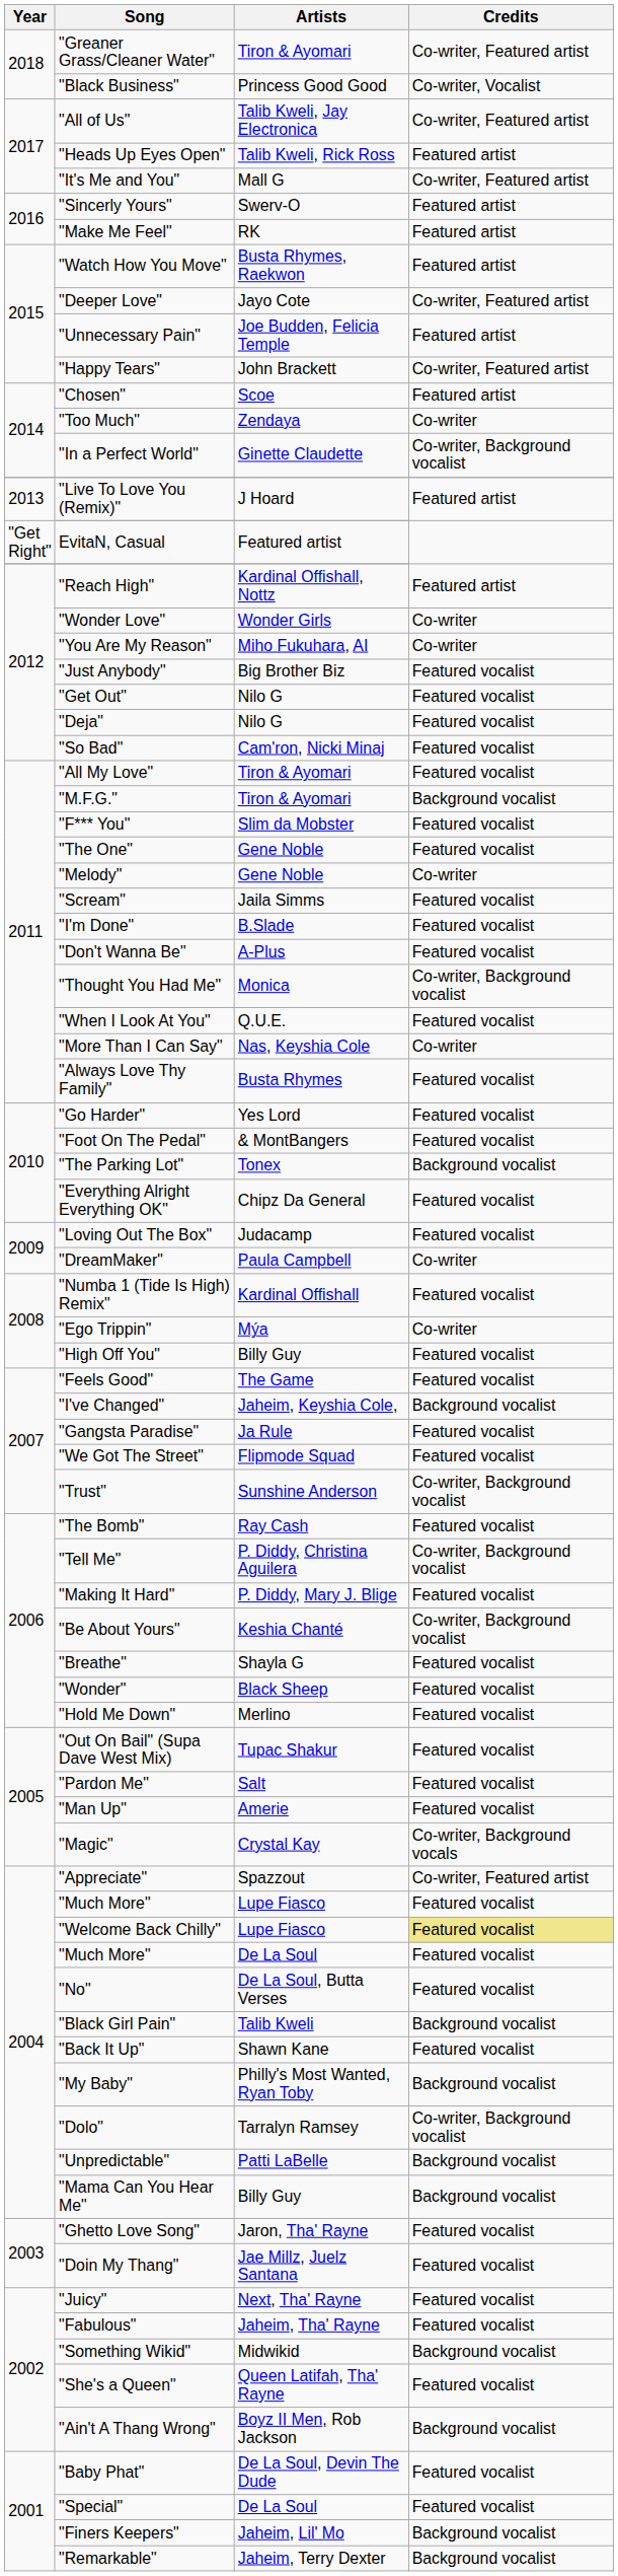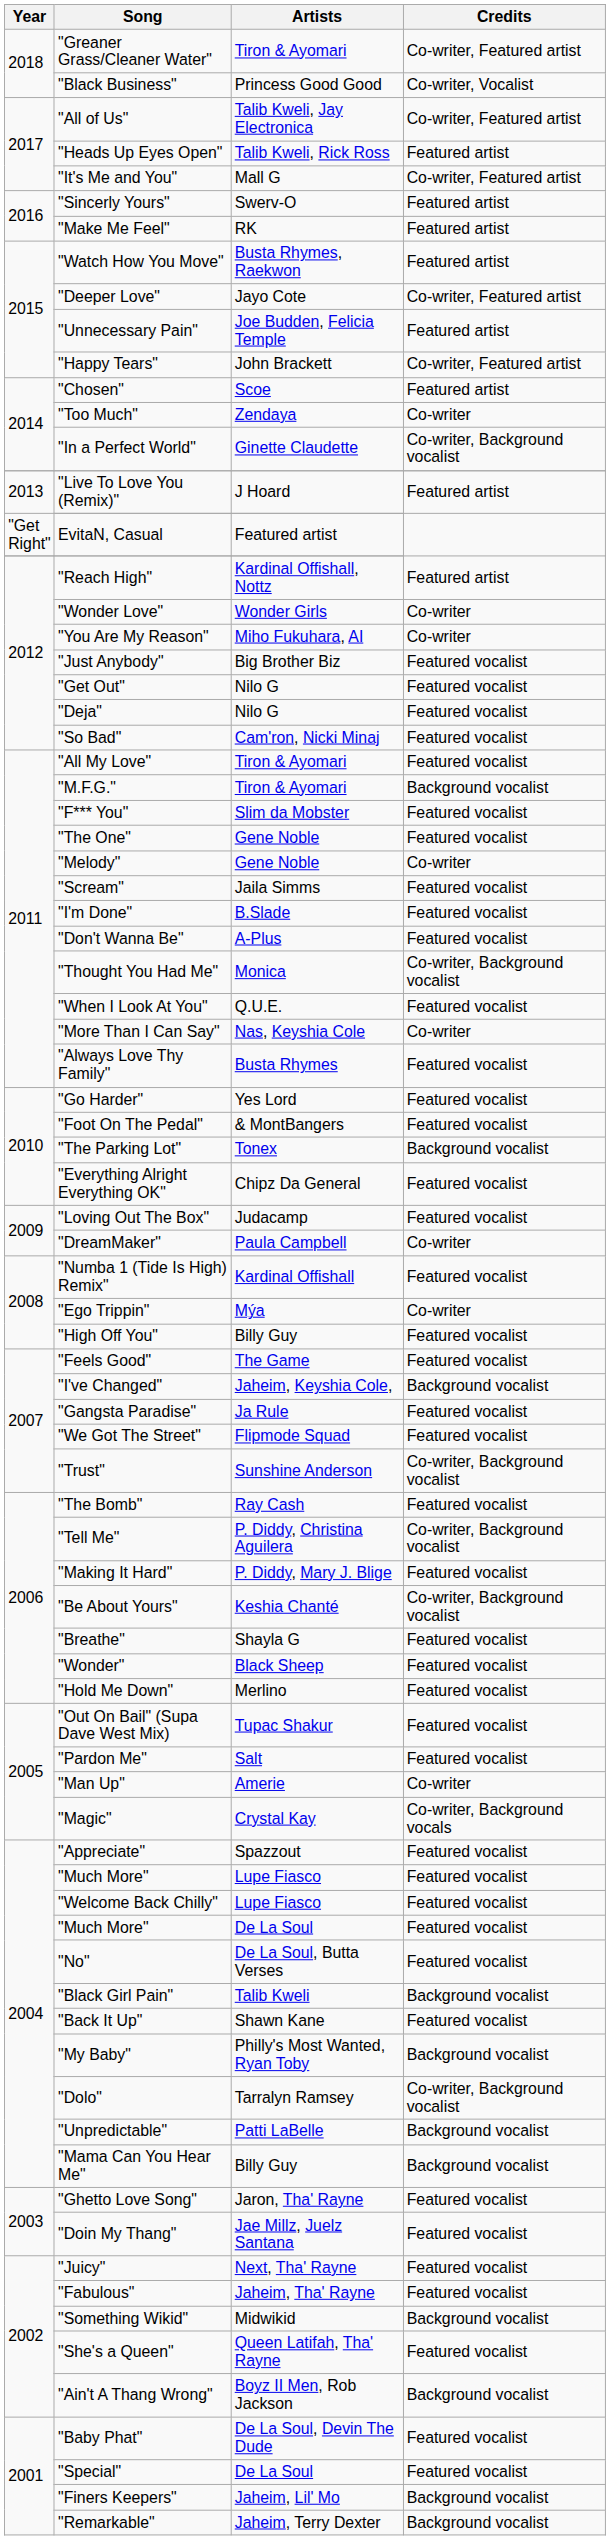 <table class="wikitable">
 <tr>
 <th width="33">Year</th>
 <th width="200">Song</th>
 <th width="200">Artists</th>
 <th width="250">Credits</th>
 </tr>
 <tr>
 <td rowspan=2>2018</td>
 <td>"Greaner Grass/Cleaner Water"</td>
 <td><a href='#'>Tiron & Ayomari</a></td>
 <td>Co-writer, Featured artist</td>
 </tr>
 <tr>
 <td>"Black Business"</td>
 <td>Princess Good Good</td>
 <td>Co-writer, Vocalist</td>
 </tr>
 <tr>
 <td rowspan=3>2017</td>
 <td>"All of Us"</td>
 <td><a href='#'>Talib Kweli</a>, <a href='#'>Jay Electronica</a></td>
 <td>Co-writer, Featured artist</td>
 </tr>
 <tr>
 <td>"Heads Up Eyes Open"</td>
 <td><a href='#'>Talib Kweli</a>, <a href='#'>Rick Ross</a></td>
 <td>Featured artist</td>
 </tr>
 <tr>
 <td>"It's Me and You"</td>
 <td>Mall G</td>
 <td>Co-writer, Featured artist</td>
 </tr>
 <tr>
 <td rowspan=2>2016</td>
 <td>"Sincerly Yours"</td>
 <td>Swerv-O</td>
 <td>Featured artist</td>
 </tr>
 <tr>
 <td>"Make Me Feel"</td>
 <td>RK</td>
 <td>Featured artist</td>
 </tr>
 <tr>
 <td rowspan=4>2015</td>
 <td>"Watch How You Move"</td>
 <td><a href='#'>Busta Rhymes</a>, <a href='#'>Raekwon</a></td>
 <td>Featured artist</td>
 </tr>
 <tr>
 <td>"Deeper Love"</td>
 <td>Jayo Cote</td>
 <td>Co-writer, Featured artist</td>
 </tr>
 <tr>
 <td>"Unnecessary Pain"</td>
 <td><a href='#'>Joe Budden</a>, <a href='#'>Felicia Temple</a></td>
 <td>Featured artist</td>
 </tr>
 <tr>
 <td>"Happy Tears"</td>
 <td>John Brackett</td>
 <td>Co-writer, Featured artist</td>
 </tr>
 <tr>
 <td rowspan=3>2014</td>
 <td>"Chosen"</td>
 <td><a href='#'>Scoe</a></td>
 <td>Featured artist</td>
 </tr>
 <tr>
 <td>"Too Much"</td>
 <td><a href='#'>Zendaya</a></td>
 <td>Co-writer</td>
 </tr>
 <tr>
 <td>"In a Perfect World"</td>
 <td><a href='#'>Ginette Claudette</a></td>
 <td>Co-writer, Background vocalist</td>
 </tr>
 <tr>
 </tr>
 <tr>
 <td rowspan=2>2013</td>
 <td>"Live To Love You (Remix)"</td>
 <td>J Hoard</td>
 <td>Featured artist</td>
 </tr>
 <tr>
 </tr>
 <tr>
 <td>"Get Right"</td>
 <td>EvitaN, Casual</td>
 <td>Featured artist</td>
 </tr>
 <tr>
 </tr>
 <tr>
 <td rowspan=7>2012</td>
 <td>"Reach High"</td>
 <td><a href='#'>Kardinal Offishall</a>, <a href='#'>Nottz</a></td>
 <td>Featured artist</td>
 </tr>
 <tr>
 <td>"Wonder Love"</td>
 <td><a href='#'>Wonder Girls</a></td>
 <td>Co-writer</td>
 </tr>
 <tr>
 <td>"You Are My Reason"</td>
 <td><a href='#'>Miho Fukuhara</a>, <a href='#'>AI</a></td>
 <td>Co-writer</td>
 </tr>
 <tr>
 <td>"Just Anybody"</td>
 <td>Big Brother Biz</td>
 <td>Featured vocalist</td>
 </tr>
 <tr>
 <td>"Get Out"</td>
 <td>Nilo G</td>
 <td>Featured vocalist</td>
 </tr>
 <tr>
 <td>"Deja"</td>
 <td>Nilo G</td>
 <td>Featured vocalist</td>
 </tr>
 <tr>
 <td>"So Bad"</td>
 <td><a href='#'>Cam'ron</a>, <a href='#'>Nicki Minaj</a></td>
 <td>Featured vocalist</td>
 </tr>
 <tr>
 <td rowspan=12>2011</td>
 <td>"All My Love"</td>
 <td><a href='#'>Tiron & Ayomari</a></td>
 <td>Featured vocalist</td>
 </tr>
 <tr>
 <td>"M.F.G."</td>
 <td><a href='#'>Tiron & Ayomari</a></td>
 <td>Background vocalist</td>
 </tr>
 <tr>
 <td>"F*** You"</td>
 <td><a href='#'>Slim da Mobster</a></td>
 <td>Featured vocalist</td>
 </tr>
 <tr>
 <td>"The One"</td>
 <td><a href='#'>Gene Noble</a></td>
 <td>Featured vocalist</td>
 </tr>
 <tr>
 <td>"Melody"</td>
 <td><a href='#'>Gene Noble</a></td>
 <td>Co-writer</td>
 </tr>
 <tr>
 <td>"Scream"</td>
 <td>Jaila Simms</td>
 <td>Featured vocalist</td>
 </tr>
 <tr>
 <td>"I'm Done"</td>
 <td><a href='#'>B.Slade</a></td>
 <td>Featured vocalist</td>
 </tr>
 <tr>
 <td>"Don't Wanna Be"</td>
 <td><a href='#'>A-Plus</a></td>
 <td>Featured vocalist</td>
 </tr>
 <tr>
 <td>"Thought You Had Me"</td>
 <td><a href='#'>Monica</a></td>
 <td>Co-writer, Background vocalist</td>
 </tr>
 <tr>
 <td>"When I Look At You"</td>
 <td>Q.U.E.</td>
 <td>Featured vocalist</td>
 </tr>
 <tr>
 <td>"More Than I Can Say"</td>
 <td><a href='#'>Nas</a>, <a href='#'>Keyshia Cole</a></td>
 <td>Co-writer</td>
 </tr>
 <tr>
 <td>"Always Love Thy Family"</td>
 <td><a href='#'>Busta Rhymes</a></td>
 <td>Featured vocalist</td>
 </tr>
 <tr>
 <td rowspan=4>2010</td>
 <td>"Go Harder"</td>
 <td>Yes Lord</td>
 <td>Featured vocalist</td>
 </tr>
 <tr>
 <td>"Foot On The Pedal"</td>
 <td> & MontBangers</td>
 <td>Featured vocalist</td>
 </tr>
 <tr>
 <td>"The Parking Lot"</td>
 <td><a href='#'>Tonex</a></td>
 <td>Background vocalist</td>
 </tr>
 <tr>
 <td>"Everything Alright Everything OK"</td>
 <td>Chipz Da General</td>
 <td>Featured vocalist</td>
 </tr>
 <tr>
 <td rowspan=2>2009</td>
 <td>"Loving Out The Box"</td>
 <td>Judacamp</td>
 <td>Featured vocalist</td>
 </tr>
 <tr>
 <td>"DreamMaker"</td>
 <td><a href='#'>Paula Campbell</a></td>
 <td>Co-writer</td>
 </tr>
 <tr>
 <td rowspan=3>2008</td>
 <td>"Numba 1 (Tide Is High) Remix"</td>
 <td><a href='#'>Kardinal Offishall</a></td>
 <td>Featured vocalist</td>
 </tr>
 <tr>
 <td>"Ego Trippin"</td>
 <td><a href='#'>Mýa</a></td>
 <td>Co-writer</td>
 </tr>
 <tr>
 <td>"High Off You"</td>
 <td>Billy Guy</td>
 <td>Featured vocalist</td>
 </tr>
 <tr>
 <td rowspan="5">2007</td>
 <td>"Feels Good"</td>
 <td><a href='#'>The Game</a></td>
 <td>Featured vocalist</td>
 </tr>
 <tr>
 <td>"I've Changed"</td>
 <td><a href='#'>Jaheim</a>, <a href='#'>Keyshia Cole</a>,</td>
 <td>Background vocalist</td>
 </tr>
 <tr>
 <td>"Gangsta Paradise"</td>
 <td><a href='#'>Ja Rule</a></td>
 <td>Featured vocalist</td>
 </tr>
 <tr>
 <td>"We Got The Street"</td>
 <td><a href='#'>Flipmode Squad</a></td>
 <td>Featured vocalist</td>
 </tr>
 <tr>
 <td>"Trust"</td>
 <td><a href='#'>Sunshine Anderson</a></td>
 <td>Co-writer, Background vocalist</td>
 </tr>
 <tr>
 <td rowspan=7>2006</td>
 <td>"The Bomb"</td>
 <td><a href='#'>Ray Cash</a></td>
 <td>Featured vocalist</td>
 </tr>
 <tr>
 <td>"Tell Me"</td>
 <td><a href='#'>P. Diddy</a>, <a href='#'>Christina Aguilera</a></td>
 <td>Co-writer, Background vocalist</td>
 </tr>
 <tr>
 <td>"Making It Hard"</td>
 <td><a href='#'>P. Diddy</a>, <a href='#'>Mary J. Blige</a></td>
 <td>Featured vocalist</td>
 </tr>
 <tr>
 <td>"Be About Yours"</td>
 <td><a href='#'>Keshia Chanté</a></td>
 <td>Co-writer, Background vocalist</td>
 </tr>
 <tr>
 <td>"Breathe"</td>
 <td>Shayla G</td>
 <td>Featured vocalist</td>
 </tr>
 <tr>
 <td>"Wonder"</td>
 <td><a href='#'>Black Sheep</a></td>
 <td>Featured vocalist</td>
 </tr>
 <tr>
 <td>"Hold Me Down"</td>
 <td>Merlino</td>
 <td>Featured vocalist</td>
 </tr>
 <tr>
 <td rowspan=4>2005</td>
 <td>"Out On Bail" (Supa Dave West Mix)</td>
 <td><a href='#'>Tupac Shakur</a></td>
 <td>Featured vocalist</td>
 </tr>
 <tr>
 <td>"Pardon Me"</td>
 <td><a href='#'>Salt</a></td>
 <td>Featured vocalist</td>
 </tr>
 <tr>
 <td>"Man Up"</td>
 <td><a href='#'>Amerie</a></td>
-<td>Featured vocalist</td>
+<td>Co-writer</td>
 </tr>
 <tr>
 <td>"Magic"</td>
 <td><a href='#'>Crystal Kay</a></td>
 <td>Co-writer, Background vocals</td>
 </tr>
 <tr>
 <td rowspan=11>2004</td>
 <td>"Appreciate"</td>
 <td>Spazzout</td>
-<td>Co-writer, Featured artist</td>
+<td>Featured vocalist</td>
 </tr>
 <tr>
 <td>"Much More"</td>
 <td><a href='#'>Lupe Fiasco</a></td>
 <td>Featured vocalist</td>
 </tr>
 <tr>
 <td>"Welcome Back Chilly"</td>
 <td><a href='#'>Lupe Fiasco</a></td>
-<td style="background: khaki;">Featured vocalist</td>
+<td>Featured vocalist</td>
 </tr>
 <tr>
 <td>"Much More"</td>
 <td><a href='#'>De La Soul</a></td>
 <td>Featured vocalist</td>
 </tr>
 <tr>
 <td>"No"</td>
 <td><a href='#'>De La Soul</a>, Butta Verses</td>
 <td>Featured vocalist</td>
 </tr>
 <tr>
 <td>"Black Girl Pain"</td>
 <td><a href='#'>Talib Kweli</a></td>
 <td>Background vocalist</td>
 </tr>
 <tr>
 <td>"Back It Up"</td>
 <td>Shawn Kane</td>
 <td>Featured vocalist</td>
 </tr>
 <tr>
 <td>"My Baby"</td>
 <td>Philly's Most Wanted, <a href='#'>Ryan Toby</a></td>
 <td>Background vocalist</td>
 </tr>
 <tr>
 <td>"Dolo"</td>
 <td>Tarralyn Ramsey</td>
 <td>Co-writer, Background vocalist</td>
 </tr>
 <tr>
 <td>"Unpredictable"</td>
 <td><a href='#'>Patti LaBelle</a></td>
 <td>Background vocalist</td>
 </tr>
 <tr>
 <td>"Mama Can You Hear Me"</td>
 <td>Billy Guy</td>
 <td>Background vocalist</td>
 </tr>
 <tr>
 <td rowspan=2>2003</td>
 <td>"Ghetto Love Song"</td>
 <td>Jaron, <a href='#'>Tha' Rayne</a></td>
 <td>Featured vocalist</td>
 </tr>
 <tr>
 <td>"Doin My Thang"</td>
 <td><a href='#'>Jae Millz</a>, <a href='#'>Juelz Santana</a></td>
 <td>Featured vocalist</td>
 </tr>
 <tr>
 <td rowspan=5>2002</td>
 <td>"Juicy"</td>
 <td><a href='#'>Next</a>, <a href='#'>Tha' Rayne</a></td>
 <td>Featured vocalist</td>
 </tr>
 <tr>
 <td>"Fabulous"</td>
 <td><a href='#'>Jaheim</a>, <a href='#'>Tha' Rayne</a></td>
 <td>Featured vocalist</td>
 </tr>
 <tr>
 <td>"Something Wikid"</td>
 <td>Midwikid</td>
 <td>Background vocalist</td>
 </tr>
 <tr>
 <td>"She's a Queen"</td>
 <td><a href='#'>Queen Latifah</a>, <a href='#'>Tha' Rayne</a></td>
 <td>Featured vocalist</td>
 </tr>
 <tr>
 <td>"Ain't A Thang Wrong"</td>
 <td><a href='#'>Boyz II Men</a>, Rob Jackson</td>
 <td>Background vocalist</td>
 </tr>
 <tr>
 <td rowspan=4>2001</td>
 <td>"Baby Phat"</td>
 <td><a href='#'>De La Soul</a>, <a href='#'>Devin The Dude</a></td>
 <td>Featured vocalist</td>
 </tr>
 <tr>
 <td>"Special"</td>
 <td><a href='#'>De La Soul</a></td>
 <td>Featured vocalist</td>
 </tr>
 <tr>
 <td>"Finers Keepers"</td>
 <td><a href='#'>Jaheim</a>, <a href='#'>Lil' Mo</a></td>
 <td>Background vocalist</td>
 </tr>
 <tr>
 <td>"Remarkable"</td>
 <td><a href='#'>Jaheim</a>, Terry Dexter</td>
 <td>Background vocalist</td>
 </tr>
 </table>
